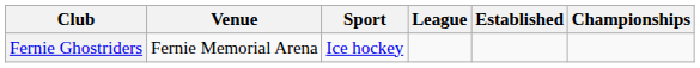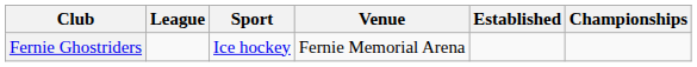 <table class="wikitable sortable">
 <tr>
 <th scope="col">Club</th>
+<th scope="col">League</th>
+<th scope="col">Sport</th>
 <th scope="col">Venue</th>
-<th scope="col">Sport</th>
-<th scope="col">League</th>
 <th scope="col">Established</th>
 <th scope="col">Championships</th>
 </tr>
 <tr>
 <th scope="row" style="font-weight: normal;"><a href='#'>Fernie Ghostriders</a></th>
+<td></td>
+<td><a href='#'>Ice hockey</a></td>
 <td>Fernie Memorial Arena</td>
-<td><a href='#'>Ice hockey</a></td>
-<td></td>
 <td></td>
 <td></td>
 </tr>
 </table>
